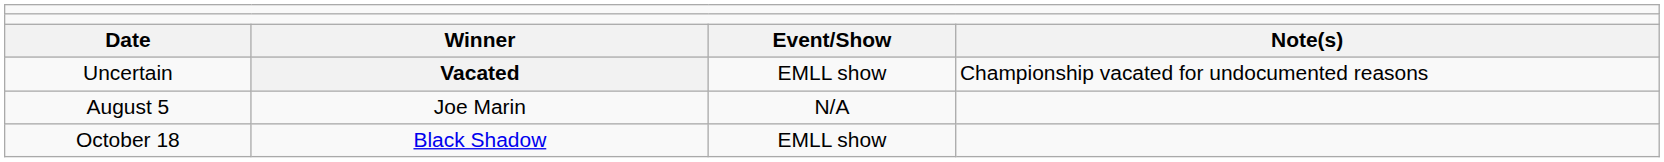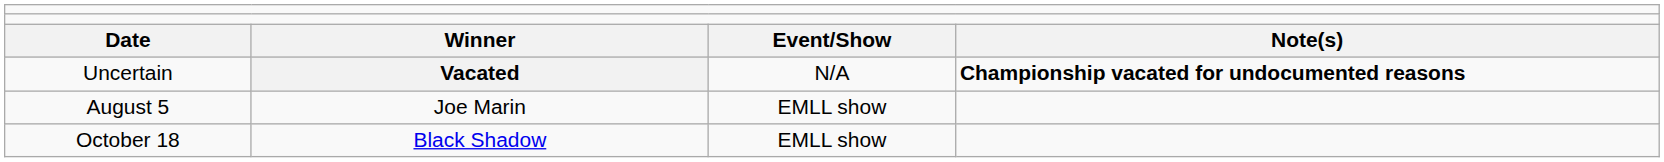 <table class="wikitable" style="text-align:center; width:100%;">
 <tr>
 <td colspan=5></td>
 </tr>
 <tr>
 <td colspan=5><strong></strong></td>
 </tr>
 <tr>
 <th width=14%>Date</th>
 <th width=26%>Winner</th>
 <th width=14%>Event/Show</th>
 <th width=40%>Note(s)</th>
 </tr>
 <tr>
 <td>Uncertain</td>
 <th>Vacated</th>
-<td>EMLL show</td>
-<td align=left>Championship vacated for undocumented reasons</td>
+<td>N/A</td>
+<td align=left><strong>Championship vacated for undocumented reasons</strong></td>
 </tr>
 <tr>
 <td>August 5</td>
 <td>Joe Marin</td>
-<td>N/A</td>
+<td>EMLL show</td>
 <td align=left></td>
 </tr>
 <tr>
 <td>October 18</td>
 <td><a href='#'>Black Shadow</a></td>
 <td>EMLL show</td>
 <td align=left></td>
 </tr>
 </table>
